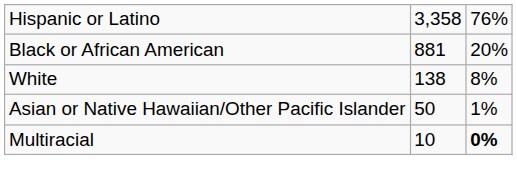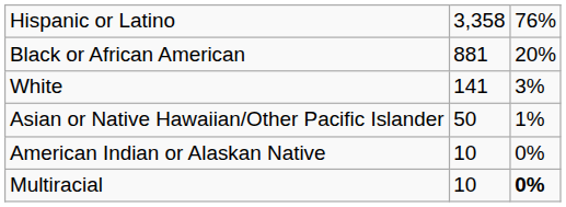 <table class="wikitable">
 <tr>
 <td>Hispanic or Latino</td>
 <td>3,358</td>
 <td>76%</td>
 </tr>
 <tr>
 <td>Black or African American</td>
 <td>881</td>
 <td>20%</td>
 </tr>
 <tr>
 <td>White</td>
-<td>138</td>
-<td>8%</td>
+<td>141</td>
+<td>3%</td>
 </tr>
 <tr>
 <td>Asian or Native Hawaiian/Other Pacific Islander</td>
 <td>50</td>
 <td>1%</td>
 </tr>
 <tr>
+<td>American Indian or Alaskan Native</td>
+<td>10</td>
+<td>0%</td>
+</tr>
+<tr>
 <td>Multiracial</td>
 <td>10</td>
 <td><strong>0%</strong></td>
 </tr>
 </table>
